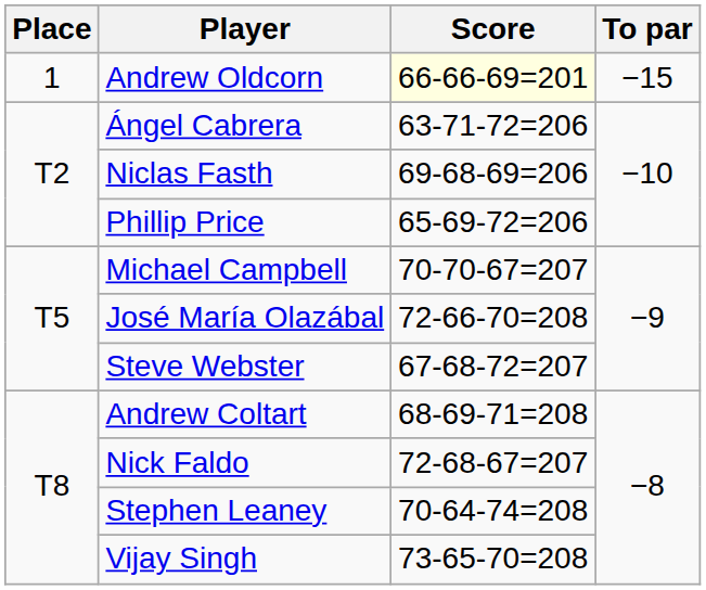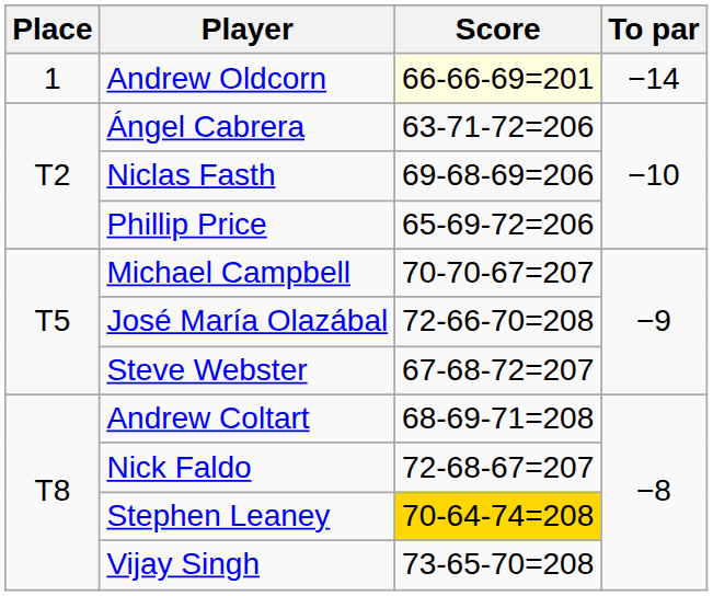 <table class="wikitable">
 <tr>
 <th>Place</th>
 <th>Player</th>
 <th>Score</th>
 <th>To par</th>
 </tr>
 <tr>
 <td align=center>1</td>
 <td> <a href='#'>Andrew Oldcorn</a></td>
 <td align=center style="background: lightyellow;">66-66-69=201</td>
-<td align=center>−15</td>
+<td align=center>−14</td>
 </tr>
 <tr>
 <td rowspan="3" align=center>T2</td>
 <td> <a href='#'>Ángel Cabrera</a></td>
 <td align=center>63-71-72=206</td>
 <td rowspan="3" align=center>−10</td>
 </tr>
 <tr>
 <td> <a href='#'>Niclas Fasth</a></td>
 <td align=center>69-68-69=206</td>
 </tr>
 <tr>
 <td> <a href='#'>Phillip Price</a></td>
 <td align=center>65-69-72=206</td>
 </tr>
 <tr>
 <td rowspan="3" align=center>T5</td>
 <td> <a href='#'>Michael Campbell</a></td>
 <td align=center>70-70-67=207</td>
 <td rowspan="3" align=center>−9</td>
 </tr>
 <tr>
 <td> <a href='#'>José María Olazábal</a></td>
 <td align=center>72-66-70=208</td>
 </tr>
 <tr>
 <td> <a href='#'>Steve Webster</a></td>
 <td align=center>67-68-72=207</td>
 </tr>
 <tr>
 <td rowspan="4" align=center>T8</td>
 <td> <a href='#'>Andrew Coltart</a></td>
 <td align=center>68-69-71=208</td>
 <td rowspan="4" align=center>−8</td>
 </tr>
 <tr>
 <td> <a href='#'>Nick Faldo</a></td>
 <td align=center>72-68-67=207</td>
 </tr>
 <tr>
 <td> <a href='#'>Stephen Leaney</a></td>
-<td align=center>70-64-74=208</td>
+<td align=center style="background: gold;">70-64-74=208</td>
 </tr>
 <tr>
 <td> <a href='#'>Vijay Singh</a></td>
 <td align=center>73-65-70=208</td>
 </tr>
 </table>
